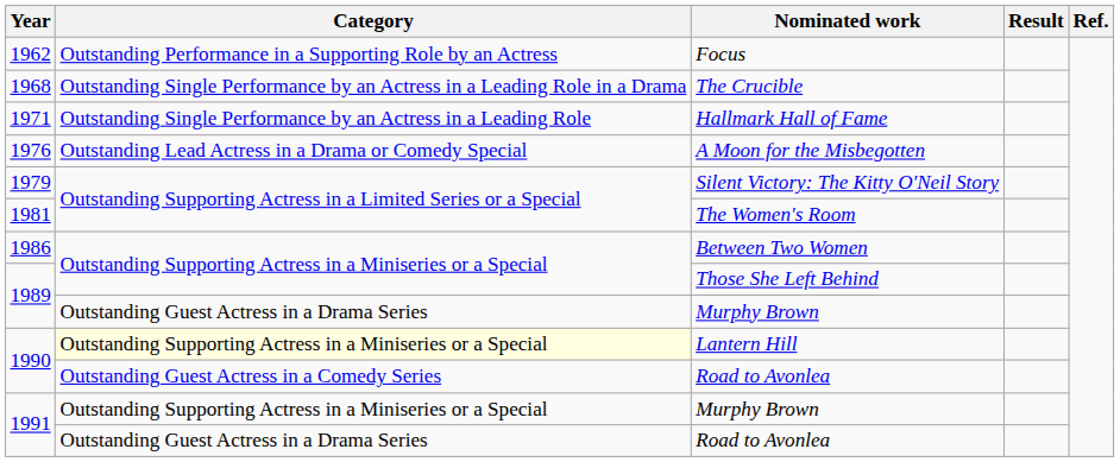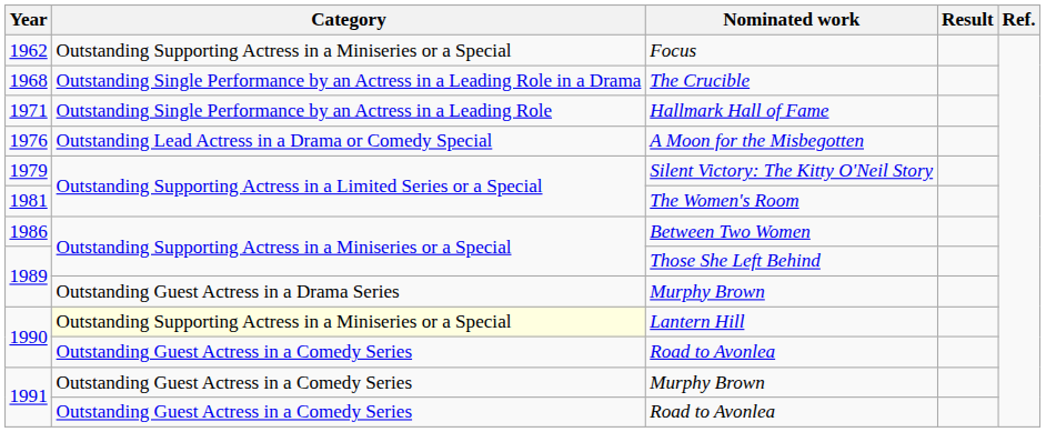 <table class="wikitable">
 <tr>
 <th>Year</th>
 <th>Category</th>
 <th>Nominated work</th>
 <th>Result</th>
 <th>Ref.</th>
 </tr>
 <tr>
 <td><a href='#'>1962</a></td>
-<td><a href='#'>Outstanding Performance in a Supporting Role by an Actress</a></td>
+<td>Outstanding Supporting Actress in a Miniseries or a Special</td>
 <td><em>Focus</em></td>
 <td></td>
 <td align="center" rowspan="13"></td>
 </tr>
 <tr>
 <td><a href='#'>1968</a></td>
 <td><a href='#'>Outstanding Single Performance by an Actress in a Leading Role in a Drama</a></td>
 <td><em><a href='#'>The Crucible</a></em></td>
 <td></td>
 </tr>
 <tr>
 <td><a href='#'>1971</a></td>
 <td><a href='#'>Outstanding Single Performance by an Actress in a Leading Role</a></td>
 <td><em><a href='#'>Hallmark Hall of Fame</a></em> </td>
 <td></td>
 </tr>
 <tr>
 <td><a href='#'>1976</a></td>
 <td><a href='#'>Outstanding Lead Actress in a Drama or Comedy Special</a></td>
 <td><em><a href='#'>A Moon for the Misbegotten</a></em></td>
 <td></td>
 </tr>
 <tr>
 <td><a href='#'>1979</a></td>
 <td rowspan="2"><a href='#'>Outstanding Supporting Actress in a Limited Series or a Special</a></td>
 <td><em><a href='#'>Silent Victory: The Kitty O'Neil Story</a></em></td>
 <td></td>
 </tr>
 <tr>
 <td><a href='#'>1981</a></td>
 <td><em><a href='#'>The Women's Room</a></em></td>
 <td></td>
 </tr>
 <tr>
 <td><a href='#'>1986</a></td>
 <td rowspan="2"><a href='#'>Outstanding Supporting Actress in a Miniseries or a Special</a></td>
 <td><em><a href='#'>Between Two Women</a></em></td>
 <td></td>
 </tr>
 <tr>
 <td rowspan="2"><a href='#'>1989</a></td>
 <td><em><a href='#'>Those She Left Behind</a></em></td>
 <td></td>
 </tr>
 <tr>
 <td>Outstanding Guest Actress in a Drama Series</td>
 <td><em><a href='#'>Murphy Brown</a></em> </td>
 <td></td>
 </tr>
 <tr>
 <td rowspan="2"><a href='#'>1990</a></td>
 <td style="background: lightyellow;">Outstanding Supporting Actress in a Miniseries or a Special</td>
 <td><em><a href='#'>Lantern Hill</a></em></td>
 <td></td>
 </tr>
 <tr>
 <td><a href='#'>Outstanding Guest Actress in a Comedy Series</a></td>
 <td><em><a href='#'>Road to Avonlea</a></em> </td>
 <td></td>
 </tr>
 <tr>
 <td rowspan="2"><a href='#'>1991</a></td>
-<td>Outstanding Supporting Actress in a Miniseries or a Special</td>
+<td>Outstanding Guest Actress in a Comedy Series</td>
 <td><em>Murphy Brown</em> </td>
 <td></td>
 </tr>
 <tr>
-<td>Outstanding Guest Actress in a Drama Series</td>
+<td><a href='#'>Outstanding Guest Actress in a Comedy Series</a></td>
 <td><em>Road to Avonlea</em> </td>
 <td></td>
 </tr>
 </table>
